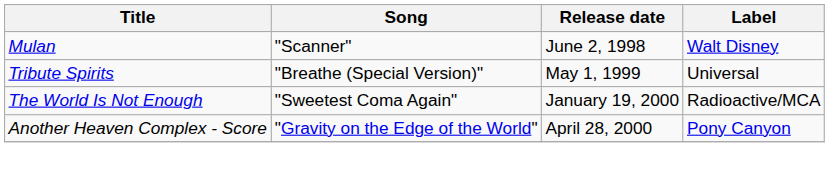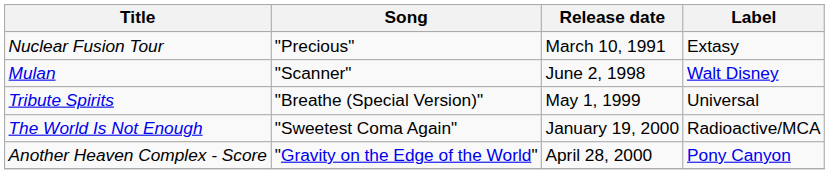 <table class="wikitable">
 <tr>
 <th>Title</th>
 <th>Song</th>
 <th>Release date</th>
 <th>Label</th>
+</tr>
+<tr>
+<td><em>Nuclear Fusion Tour</em></td>
+<td>"Precious"</td>
+<td>March 10, 1991</td>
+<td>Extasy</td>
 </tr>
 <tr>
 <td><em><a href='#'>Mulan</a></em></td>
 <td>"Scanner"</td>
 <td>June 2, 1998</td>
 <td><a href='#'>Walt Disney</a></td>
 </tr>
 <tr>
 <td><em><a href='#'>Tribute Spirits</a></em></td>
 <td>"Breathe (Special Version)"</td>
 <td>May 1, 1999</td>
 <td>Universal</td>
 </tr>
 <tr>
 <td><em><a href='#'>The World Is Not Enough</a></em></td>
 <td>"Sweetest Coma Again"</td>
 <td>January 19, 2000</td>
 <td>Radioactive/MCA</td>
 </tr>
 <tr>
 <td><em>Another Heaven Complex - Score</em></td>
 <td>"<a href='#'>Gravity on the Edge of the World</a>"</td>
 <td>April 28, 2000</td>
 <td><a href='#'>Pony Canyon</a></td>
 </tr>
 <tr>
 </tr>
 </table>
